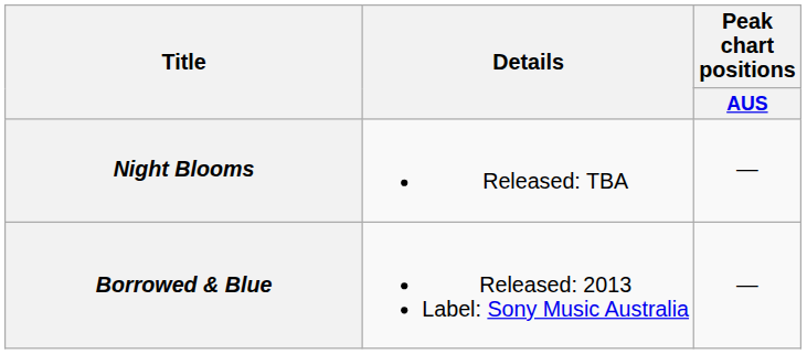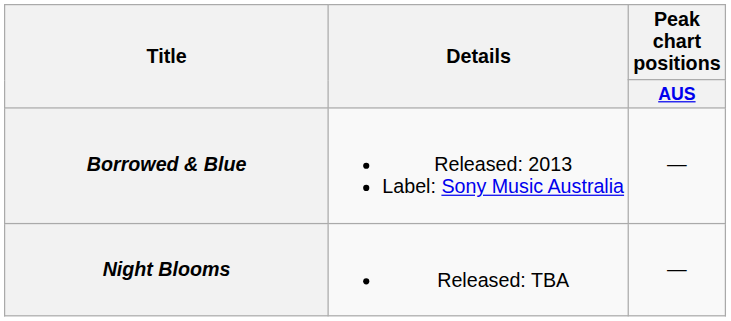 <table class="wikitable plainrowheaders" style="text-align:center;">
 <tr>
 <th rowspan="2" scope="col" style="width:16em;">Title</th>
 <th rowspan="2" scope="col">Details</th>
 <th scope="col">Peak chart positions</th>
 </tr>
 <tr>
 <th scope="col" style="width:3em;font-size:90%;"><a href='#'>AUS</a></th>
 </tr>
 <tr>
+<th scope="row"><em>Borrowed & Blue</em></th>
+<td><br><ul><li>Released: 2013</li><li>Label: <a href='#'>Sony Music Australia</a></li></ul></td>
+<td>—</td>
+</tr>
+<tr>
 <th scope="row"><em>Night Blooms</em></th>
 <td><br><ul><li>Released: TBA</li></ul></td>
 <td>—</td>
 </tr>
-<tr>
-<th scope="row"><em>Borrowed & Blue</em></th>
-<td><br><ul><li>Released: 2013</li><li>Label: <a href='#'>Sony Music Australia</a></li></ul></td>
-<td>—</td>
-</tr>
 </table>
